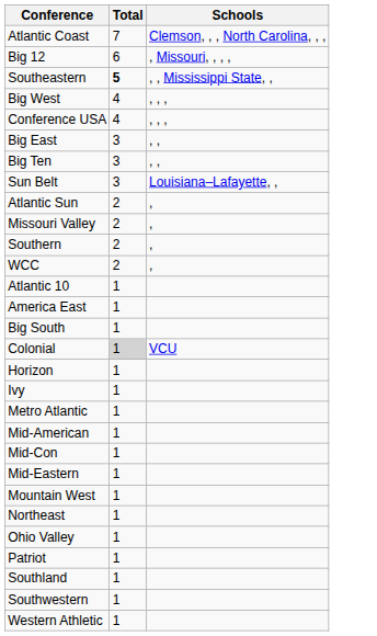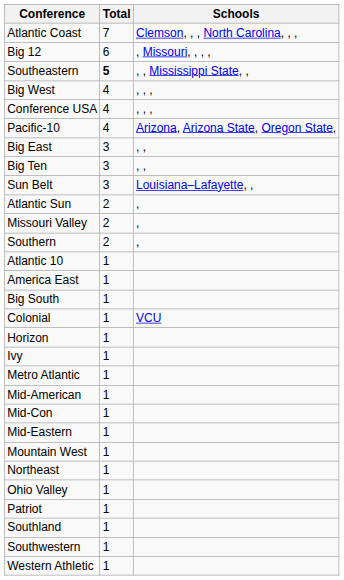 <table class="wikitable sortable">
 <tr>
 <th>Conference</th>
 <th>Total</th>
 <th>Schools</th>
 </tr>
 <tr>
 <td>Atlantic Coast</td>
 <td>7</td>
 <td><a href='#'>Clemson</a>, , , <a href='#'>North Carolina</a>, , , </td>
 </tr>
 <tr>
 <td>Big 12</td>
 <td>6</td>
 <td>, <a href='#'>Missouri</a>, , , , </td>
 </tr>
 <tr>
 <td>Southeastern</td>
 <td><strong>5</strong></td>
 <td>, , <a href='#'>Mississippi State</a>, , </td>
 </tr>
 <tr>
 <td>Big West</td>
 <td>4</td>
 <td>, , , </td>
 </tr>
 <tr>
 <td>Conference USA</td>
 <td>4</td>
 <td>, , , </td>
 </tr>
 <tr>
+<td>Pacific-10</td>
+<td>4</td>
+<td><a href='#'>Arizona</a>, <a href='#'>Arizona State</a>, <a href='#'>Oregon State</a>, </td>
+</tr>
+<tr>
 <td>Big East</td>
 <td>3</td>
 <td>, , </td>
 </tr>
 <tr>
 <td>Big Ten</td>
 <td>3</td>
 <td>, , </td>
 </tr>
 <tr>
 <td>Sun Belt</td>
 <td>3</td>
 <td><a href='#'>Louisiana–Lafayette</a>, , </td>
 </tr>
 <tr>
 <td>Atlantic Sun</td>
 <td>2</td>
 <td>, </td>
 </tr>
 <tr>
 <td>Missouri Valley</td>
 <td>2</td>
 <td>, </td>
 </tr>
 <tr>
 <td>Southern</td>
 <td>2</td>
 <td>, </td>
 </tr>
 <tr>
-<td>WCC</td>
-<td>2</td>
-<td>, </td>
-</tr>
-<tr>
 <td>Atlantic 10</td>
 <td>1</td>
 <td></td>
 </tr>
 <tr>
 <td>America East</td>
 <td>1</td>
 <td></td>
 </tr>
 <tr>
 <td>Big South</td>
 <td>1</td>
 <td></td>
 </tr>
 <tr>
 <td>Colonial</td>
-<td style="background: lightgrey;">1</td>
+<td>1</td>
 <td><a href='#'>VCU</a></td>
 </tr>
 <tr>
 <td>Horizon</td>
 <td>1</td>
 <td></td>
 </tr>
 <tr>
 <td>Ivy</td>
 <td>1</td>
 <td></td>
 </tr>
 <tr>
 <td>Metro Atlantic</td>
 <td>1</td>
 <td></td>
 </tr>
 <tr>
 <td>Mid-American</td>
 <td>1</td>
 <td></td>
 </tr>
 <tr>
 <td>Mid-Con</td>
 <td>1</td>
 <td></td>
 </tr>
 <tr>
 <td>Mid-Eastern</td>
 <td>1</td>
 <td></td>
 </tr>
 <tr>
 <td>Mountain West</td>
 <td>1</td>
 <td></td>
 </tr>
 <tr>
 <td>Northeast</td>
 <td>1</td>
 <td></td>
 </tr>
 <tr>
 <td>Ohio Valley</td>
 <td>1</td>
 <td></td>
 </tr>
 <tr>
 <td>Patriot</td>
 <td>1</td>
 <td></td>
 </tr>
 <tr>
 <td>Southland</td>
 <td>1</td>
 <td></td>
 </tr>
 <tr>
 <td>Southwestern</td>
 <td>1</td>
 <td></td>
 </tr>
 <tr>
 <td>Western Athletic</td>
 <td>1</td>
 <td></td>
 </tr>
 </table>
